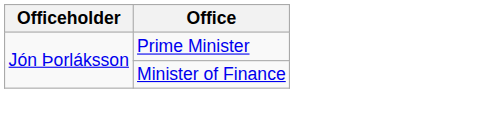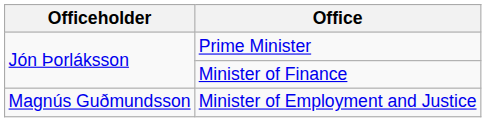 <table class="wikitable">
 <tr>
 <th>Officeholder</th>
 <th>Office</th>
 </tr>
 <tr>
 <td rowspan=2><a href='#'>Jón Þorláksson</a></td>
 <td><a href='#'>Prime Minister</a></td>
 </tr>
 <tr>
 <td><a href='#'>Minister of Finance</a></td>
 </tr>
+<tr>
+<td><a href='#'>Magnús Guðmundsson</a></td>
+<td><a href='#'>Minister of Employment and Justice</a></td>
+</tr>
 </table>
